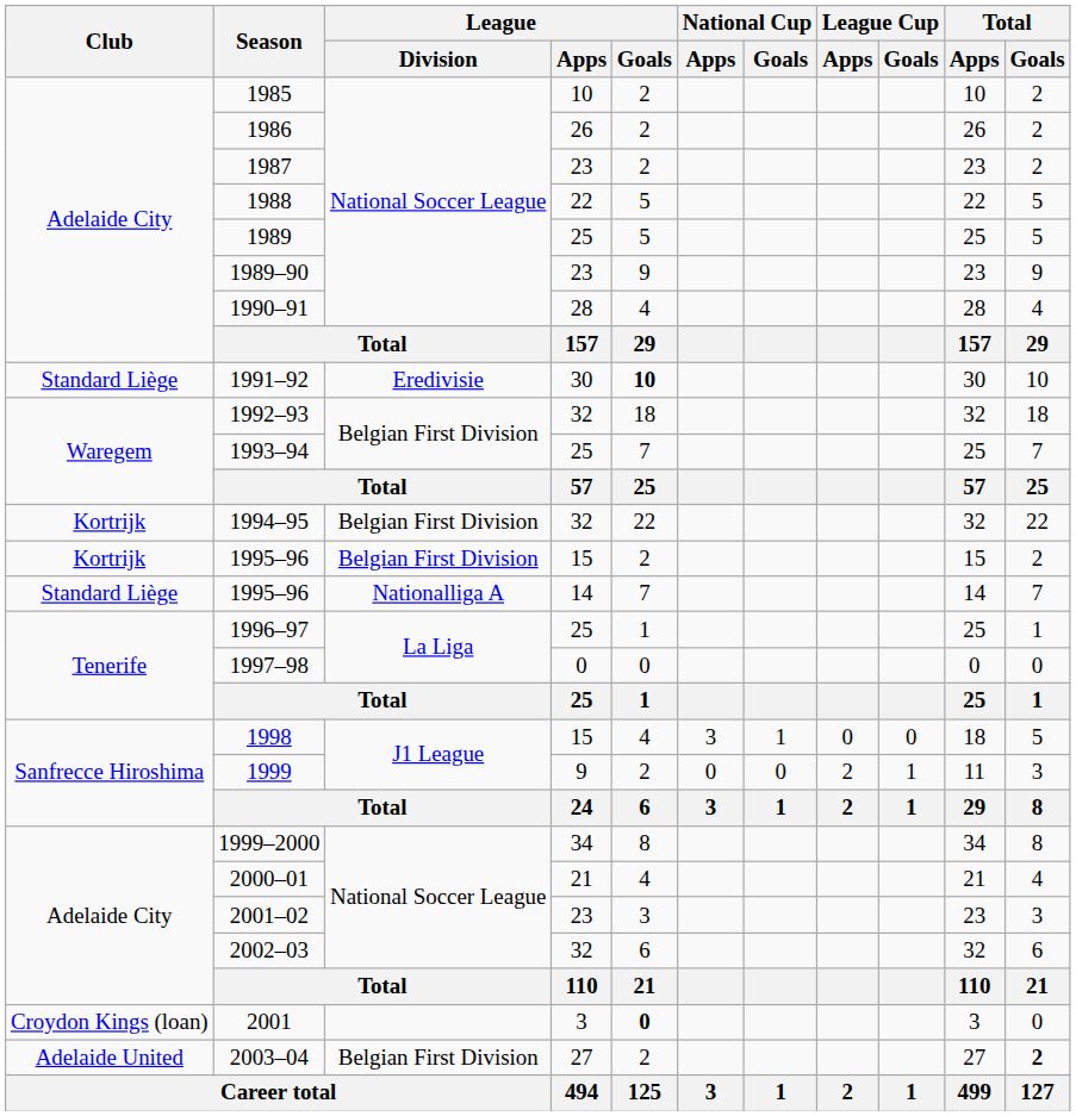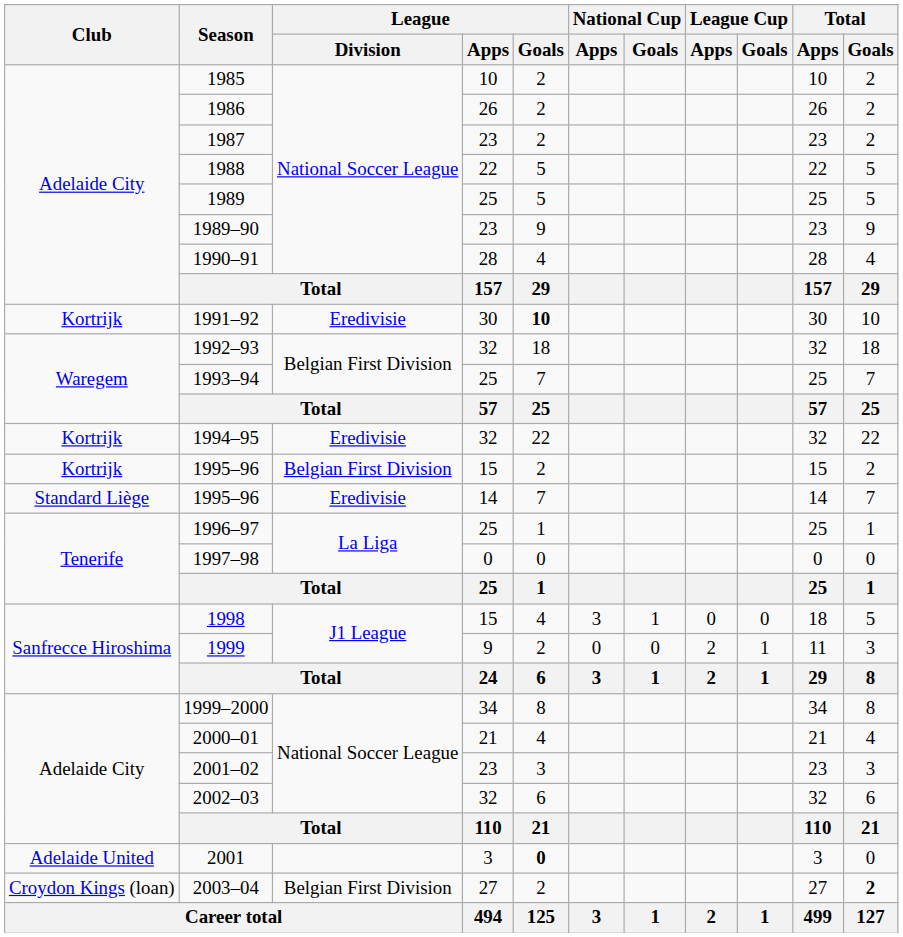 <table class="wikitable" style="text-align:center">
 <tr>
 <th rowspan="2">Club</th>
 <th rowspan="2">Season</th>
 <th colspan="3">League</th>
 <th colspan="2">National Cup</th>
 <th colspan="2">League Cup</th>
 <th colspan="2">Total</th>
 </tr>
 <tr>
 <th>Division</th>
 <th>Apps</th>
 <th>Goals</th>
 <th>Apps</th>
 <th>Goals</th>
 <th>Apps</th>
 <th>Goals</th>
 <th>Apps</th>
 <th>Goals</th>
 </tr>
 <tr>
 <td rowspan="8"><a href='#'>Adelaide City</a></td>
 <td>1985</td>
 <td rowspan="7"><a href='#'>National Soccer League</a></td>
 <td>10</td>
 <td>2</td>
 <td></td>
 <td></td>
 <td></td>
 <td></td>
 <td>10</td>
 <td>2</td>
 </tr>
 <tr>
 <td>1986</td>
 <td>26</td>
 <td>2</td>
 <td></td>
 <td></td>
 <td></td>
 <td></td>
 <td>26</td>
 <td>2</td>
 </tr>
 <tr>
 <td>1987</td>
 <td>23</td>
 <td>2</td>
 <td></td>
 <td></td>
 <td></td>
 <td></td>
 <td>23</td>
 <td>2</td>
 </tr>
 <tr>
 <td>1988</td>
 <td>22</td>
 <td>5</td>
 <td></td>
 <td></td>
 <td></td>
 <td></td>
 <td>22</td>
 <td>5</td>
 </tr>
 <tr>
 <td>1989</td>
 <td>25</td>
 <td>5</td>
 <td></td>
 <td></td>
 <td></td>
 <td></td>
 <td>25</td>
 <td>5</td>
 </tr>
 <tr>
 <td>1989–90</td>
 <td>23</td>
 <td>9</td>
 <td></td>
 <td></td>
 <td></td>
 <td></td>
 <td>23</td>
 <td>9</td>
 </tr>
 <tr>
 <td>1990–91</td>
 <td>28</td>
 <td>4</td>
 <td></td>
 <td></td>
 <td></td>
 <td></td>
 <td>28</td>
 <td>4</td>
 </tr>
 <tr>
 <th colspan="2">Total</th>
 <th>157</th>
 <th>29</th>
 <th></th>
 <th></th>
 <th></th>
 <th></th>
 <th>157</th>
 <th>29</th>
 </tr>
 <tr>
-<td><a href='#'>Standard Liège</a></td>
+<td><a href='#'>Kortrijk</a></td>
 <td>1991–92</td>
 <td><a href='#'>Eredivisie</a></td>
 <td>30</td>
 <td><strong>10</strong></td>
 <td></td>
 <td></td>
 <td></td>
 <td></td>
 <td>30</td>
 <td>10</td>
 </tr>
 <tr>
 <td rowspan="3"><a href='#'>Waregem</a></td>
 <td>1992–93</td>
 <td rowspan="2">Belgian First Division</td>
 <td>32</td>
 <td>18</td>
 <td></td>
 <td></td>
 <td></td>
 <td></td>
 <td>32</td>
 <td>18</td>
 </tr>
 <tr>
 <td>1993–94</td>
 <td>25</td>
 <td>7</td>
 <td></td>
 <td></td>
 <td></td>
 <td></td>
 <td>25</td>
 <td>7</td>
 </tr>
 <tr>
 <th colspan="2">Total</th>
 <th>57</th>
 <th>25</th>
 <th></th>
 <th></th>
 <th></th>
 <th></th>
 <th>57</th>
 <th>25</th>
 </tr>
 <tr>
 <td><a href='#'>Kortrijk</a></td>
 <td>1994–95</td>
-<td>Belgian First Division</td>
+<td><a href='#'>Eredivisie</a></td>
 <td>32</td>
 <td>22</td>
 <td></td>
 <td></td>
 <td></td>
 <td></td>
 <td>32</td>
 <td>22</td>
 </tr>
 <tr>
 <td><a href='#'>Kortrijk</a></td>
 <td>1995–96</td>
 <td><a href='#'>Belgian First Division</a></td>
 <td>15</td>
 <td>2</td>
 <td></td>
 <td></td>
 <td></td>
 <td></td>
 <td>15</td>
 <td>2</td>
 </tr>
 <tr>
 <td><a href='#'>Standard Liège</a></td>
 <td>1995–96</td>
-<td><a href='#'>Nationalliga A</a></td>
+<td><a href='#'>Eredivisie</a></td>
 <td>14</td>
 <td>7</td>
 <td></td>
 <td></td>
 <td></td>
 <td></td>
 <td>14</td>
 <td>7</td>
 </tr>
 <tr>
 <td rowspan="3"><a href='#'>Tenerife</a></td>
 <td>1996–97</td>
 <td rowspan="2"><a href='#'>La Liga</a></td>
 <td>25</td>
 <td>1</td>
 <td></td>
 <td></td>
 <td></td>
 <td></td>
 <td>25</td>
 <td>1</td>
 </tr>
 <tr>
 <td>1997–98</td>
 <td>0</td>
 <td>0</td>
 <td></td>
 <td></td>
 <td></td>
 <td></td>
 <td>0</td>
 <td>0</td>
 </tr>
 <tr>
 <th colspan="2">Total</th>
 <th>25</th>
 <th>1</th>
 <th></th>
 <th></th>
 <th></th>
 <th></th>
 <th>25</th>
 <th>1</th>
 </tr>
 <tr>
 <td rowspan="3"><a href='#'>Sanfrecce Hiroshima</a></td>
 <td><a href='#'>1998</a></td>
 <td rowspan="2"><a href='#'>J1 League</a></td>
 <td>15</td>
 <td>4</td>
 <td>3</td>
 <td>1</td>
 <td>0</td>
 <td>0</td>
 <td>18</td>
 <td>5</td>
 </tr>
 <tr>
 <td><a href='#'>1999</a></td>
 <td>9</td>
 <td>2</td>
 <td>0</td>
 <td>0</td>
 <td>2</td>
 <td>1</td>
 <td>11</td>
 <td>3</td>
 </tr>
 <tr>
 <th colspan="2">Total</th>
 <th>24</th>
 <th>6</th>
 <th>3</th>
 <th>1</th>
 <th>2</th>
 <th>1</th>
 <th>29</th>
 <th>8</th>
 </tr>
 <tr>
 <td rowspan="5">Adelaide City</td>
 <td>1999–2000</td>
 <td rowspan="4">National Soccer League</td>
 <td>34</td>
 <td>8</td>
 <td></td>
 <td></td>
 <td></td>
 <td></td>
 <td>34</td>
 <td>8</td>
 </tr>
 <tr>
 <td>2000–01</td>
 <td>21</td>
 <td>4</td>
 <td></td>
 <td></td>
 <td></td>
 <td></td>
 <td>21</td>
 <td>4</td>
 </tr>
 <tr>
 <td>2001–02</td>
 <td>23</td>
 <td>3</td>
 <td></td>
 <td></td>
 <td></td>
 <td></td>
 <td>23</td>
 <td>3</td>
 </tr>
 <tr>
 <td>2002–03</td>
 <td>32</td>
 <td>6</td>
 <td></td>
 <td></td>
 <td></td>
 <td></td>
 <td>32</td>
 <td>6</td>
 </tr>
 <tr>
 <th colspan="2">Total</th>
 <th>110</th>
 <th>21</th>
 <th></th>
 <th></th>
 <th></th>
 <th></th>
 <th>110</th>
 <th>21</th>
 </tr>
 <tr>
-<td><a href='#'>Croydon Kings</a> (loan)</td>
+<td><a href='#'>Adelaide United</a></td>
 <td>2001</td>
 <td></td>
 <td>3</td>
 <td><strong>0</strong></td>
 <td></td>
 <td></td>
 <td></td>
 <td></td>
 <td>3</td>
 <td>0</td>
 </tr>
 <tr>
-<td><a href='#'>Adelaide United</a></td>
+<td><a href='#'>Croydon Kings</a> (loan)</td>
 <td>2003–04</td>
 <td>Belgian First Division</td>
 <td>27</td>
 <td>2</td>
 <td></td>
 <td></td>
 <td></td>
 <td></td>
 <td>27</td>
 <td><strong>2</strong></td>
 </tr>
 <tr>
 <th colspan="3">Career total</th>
 <th>494</th>
 <th>125</th>
 <th>3</th>
 <th>1</th>
 <th>2</th>
 <th>1</th>
 <th>499</th>
 <th>127</th>
 </tr>
 </table>
